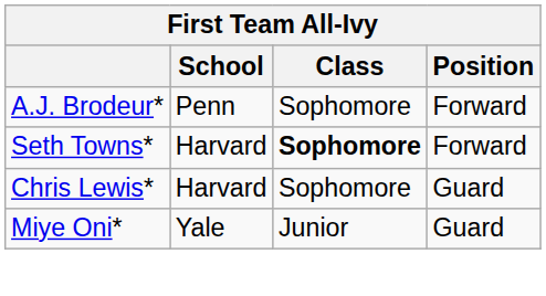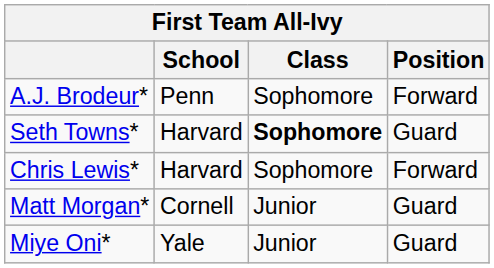 <table class="wikitable">
 <tr>
 <th colspan="4">First Team All-Ivy</th>
 </tr>
 <tr>
 <th></th>
 <th>School</th>
 <th>Class</th>
 <th>Position</th>
 </tr>
 <tr>
 <td><a href='#'>A.J. Brodeur</a>*</td>
 <td>Penn</td>
 <td>Sophomore</td>
 <td>Forward</td>
 </tr>
 <tr>
 <td><a href='#'>Seth Towns</a>*</td>
 <td>Harvard</td>
 <td><strong>Sophomore</strong></td>
-<td>Forward</td>
+<td>Guard</td>
 </tr>
 <tr>
 <td><a href='#'>Chris Lewis</a>*</td>
 <td>Harvard</td>
 <td>Sophomore</td>
+<td>Forward</td>
+</tr>
+<tr>
+<td><a href='#'>Matt Morgan</a>*</td>
+<td>Cornell</td>
+<td>Junior</td>
 <td>Guard</td>
 </tr>
 <tr>
 <td><a href='#'>Miye Oni</a>*</td>
 <td>Yale</td>
 <td>Junior</td>
 <td>Guard</td>
 </tr>
 </table>
